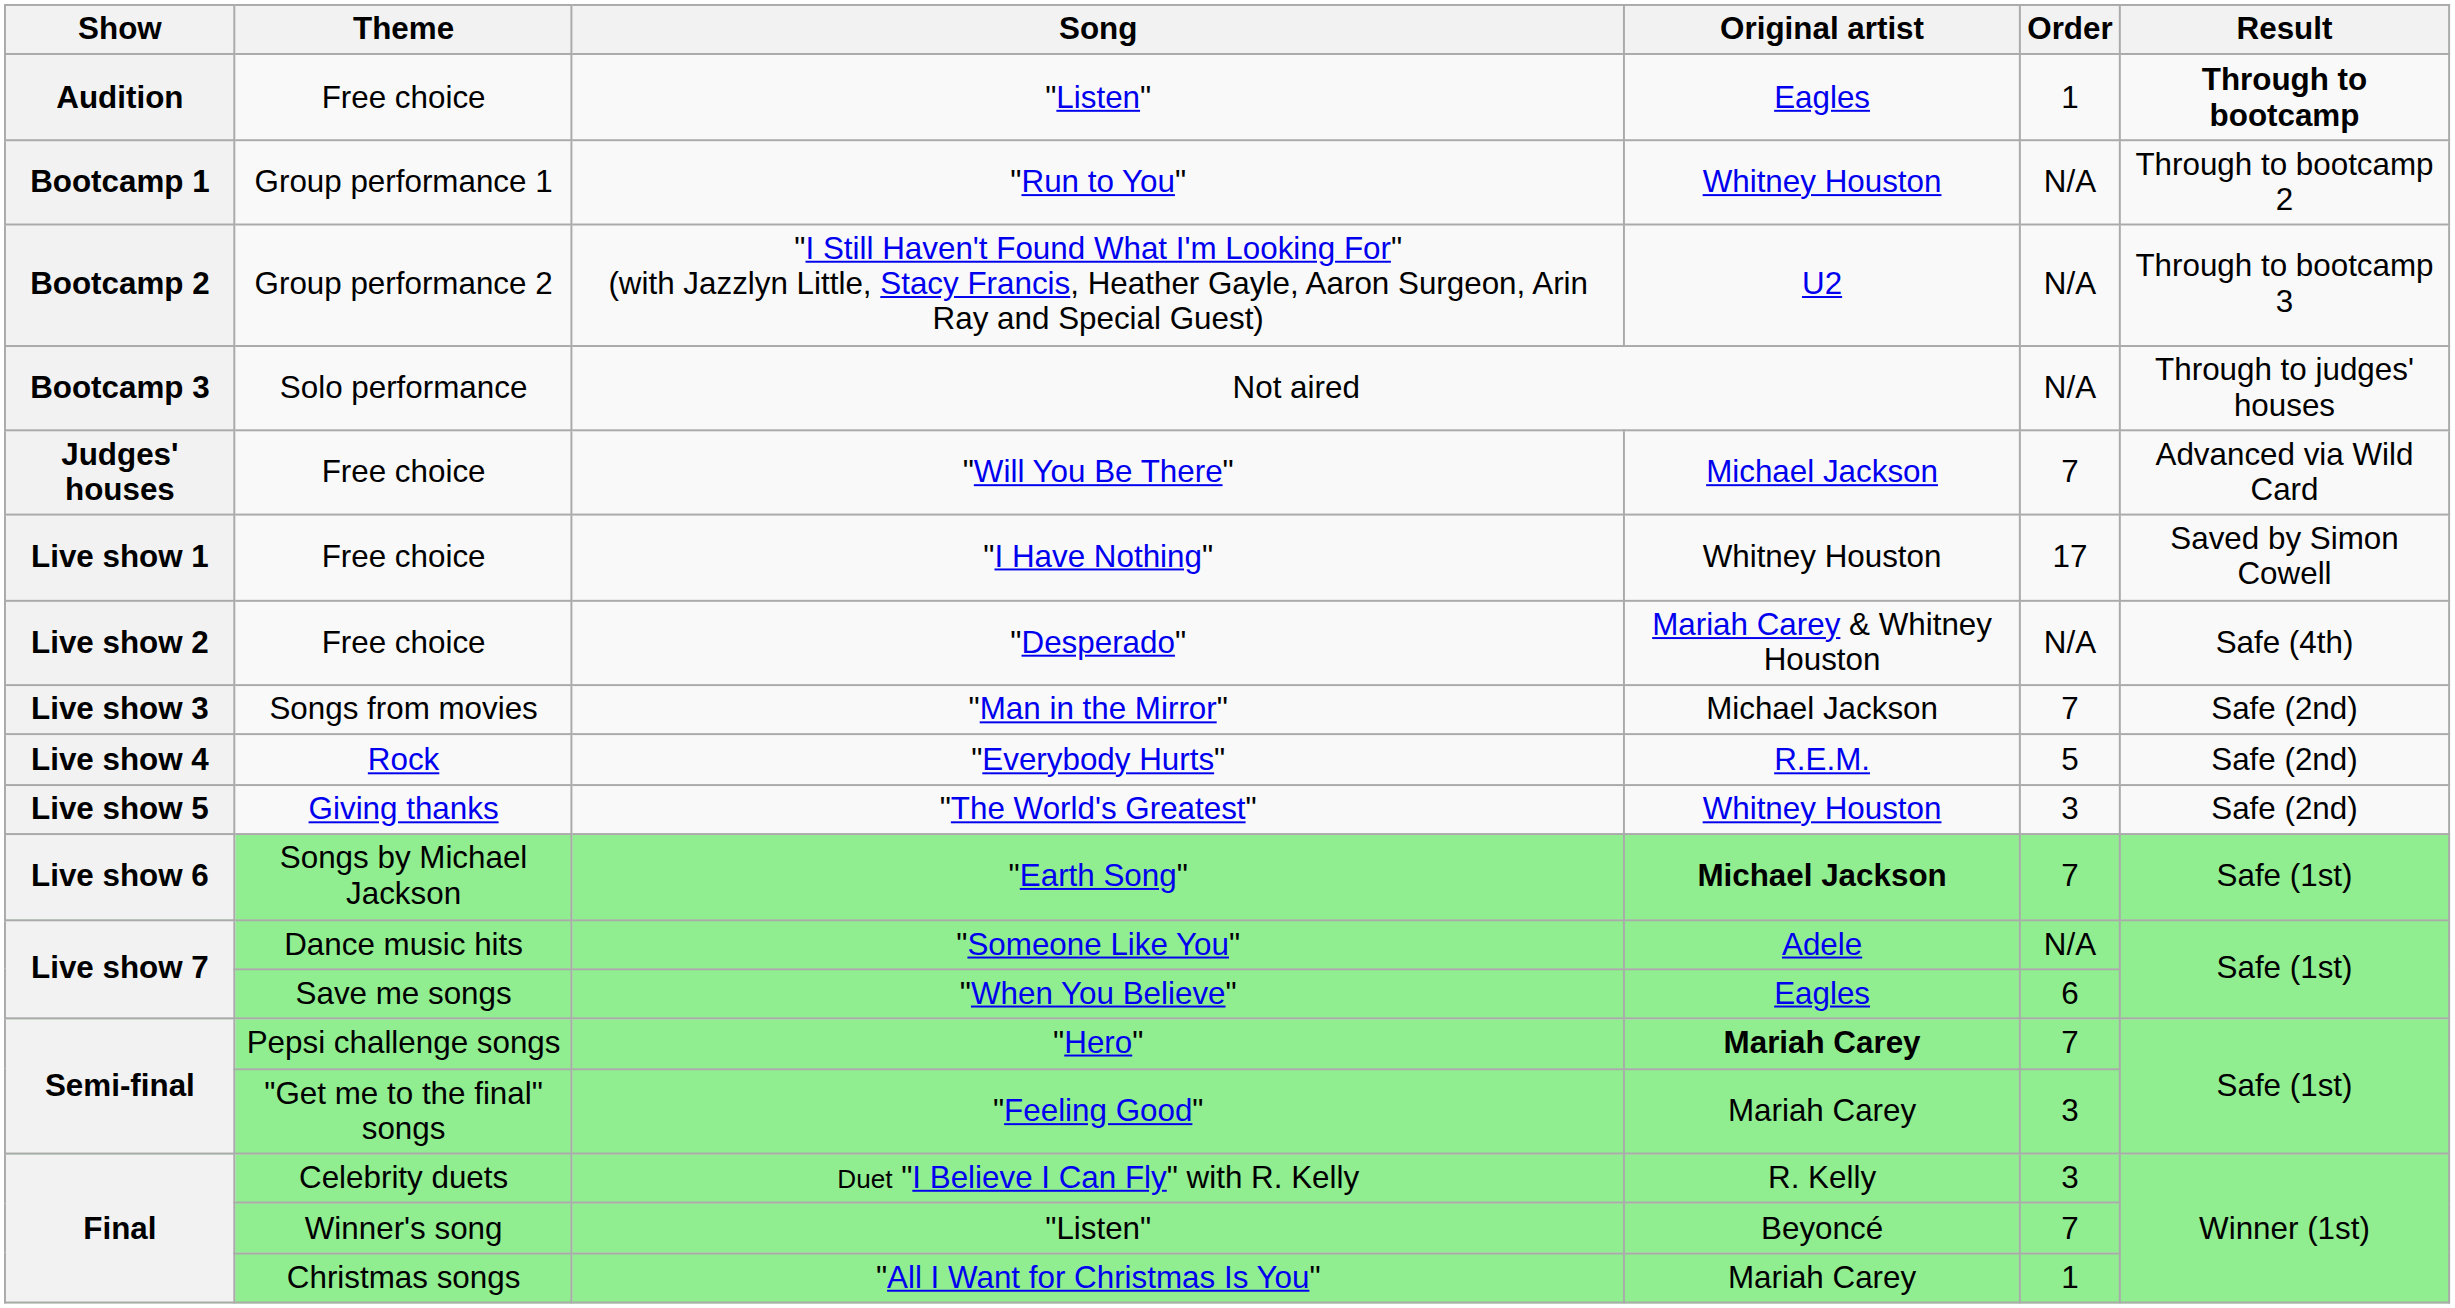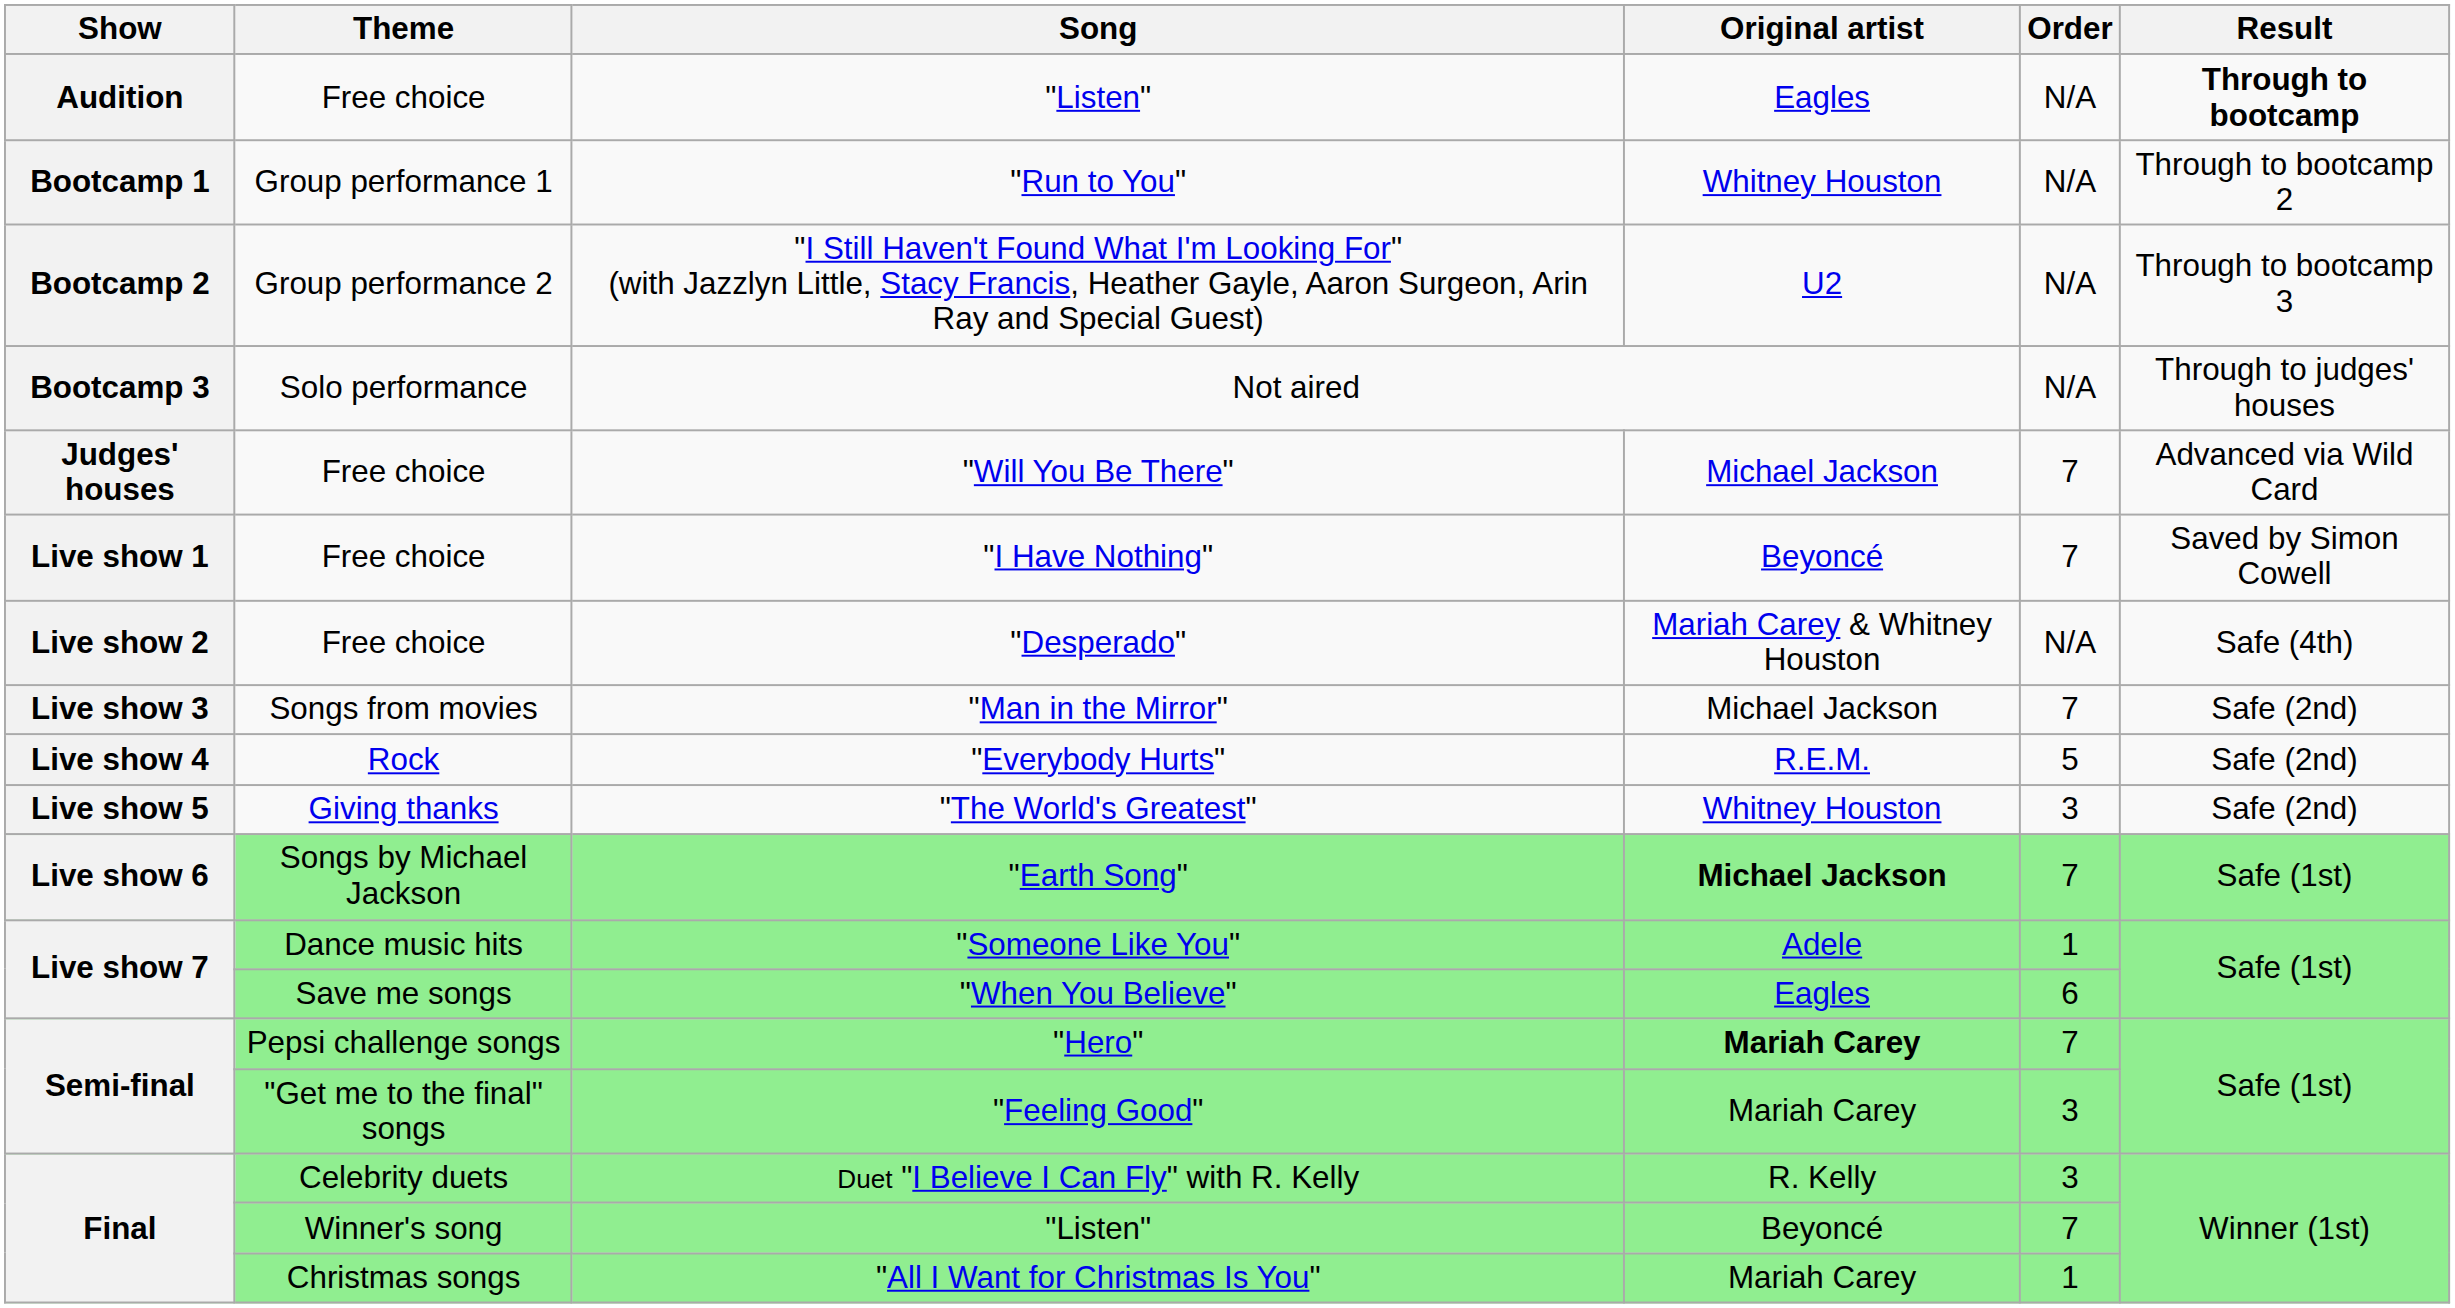 <table class="wikitable" style="text-align:center;">
 <tr>
 <th scope="col">Show</th>
 <th scope="col">Theme</th>
 <th scope="col">Song</th>
 <th scope="col">Original artist</th>
 <th scope="col">Order</th>
 <th scope="col">Result</th>
 </tr>
 <tr>
 <th scope="row">Audition</th>
 <td>Free choice</td>
 <td>"<a href='#'>Listen</a>"</td>
 <td><a href='#'>Eagles</a></td>
-<td>1</td>
+<td>N/A</td>
 <td><strong>Through to bootcamp</strong></td>
 </tr>
 <tr>
 <th scope="row">Bootcamp 1</th>
 <td>Group performance 1</td>
 <td>"<a href='#'>Run to You</a>"</td>
 <td><a href='#'>Whitney Houston</a></td>
 <td>N/A</td>
 <td>Through to bootcamp 2</td>
 </tr>
 <tr>
 <th scope="row">Bootcamp 2</th>
 <td>Group performance 2</td>
 <td>"<a href='#'>I Still Haven't Found What I'm Looking For</a>" <br><span>(with Jazzlyn Little, <a href='#'>Stacy Francis</a>, Heather Gayle, Aaron Surgeon, Arin Ray and Special Guest)</span></td>
 <td><a href='#'>U2</a></td>
 <td>N/A</td>
 <td>Through to bootcamp 3</td>
 </tr>
 <tr>
 <th scope="row">Bootcamp 3</th>
 <td>Solo performance</td>
 <td colspan=2>Not aired</td>
 <td>N/A</td>
 <td>Through to judges' houses</td>
 </tr>
 <tr>
 <th scope="row">Judges' houses</th>
 <td>Free choice</td>
 <td>"<a href='#'>Will You Be There</a>"</td>
 <td><a href='#'>Michael Jackson</a></td>
 <td>7</td>
 <td>Advanced via Wild Card </td>
 </tr>
 <tr>
 <th scope="row">Live show 1</th>
 <td>Free choice</td>
 <td>"<a href='#'>I Have Nothing</a>"</td>
-<td>Whitney Houston </td>
-<td>17</td>
+<td><a href='#'>Beyoncé</a></td>
+<td>7</td>
 <td>Saved by Simon Cowell</td>
 </tr>
 <tr>
 <th scope="row">Live show 2</th>
 <td>Free choice</td>
 <td>"<a href='#'>Desperado</a>"</td>
 <td><a href='#'>Mariah Carey</a> & Whitney Houston </td>
 <td>N/A</td>
 <td>Safe (4th)</td>
 </tr>
 <tr>
 <th scope="row">Live show 3</th>
 <td>Songs from movies</td>
 <td>"<a href='#'>Man in the Mirror</a>"</td>
 <td>Michael Jackson </td>
 <td>7</td>
 <td>Safe (2nd)</td>
 </tr>
 <tr>
 <th scope="row">Live show 4</th>
 <td><a href='#'>Rock</a></td>
 <td>"<a href='#'>Everybody Hurts</a>"</td>
 <td><a href='#'>R.E.M.</a></td>
 <td>5</td>
 <td>Safe (2nd)</td>
 </tr>
 <tr>
 <th scope="row">Live show 5</th>
 <td><a href='#'>Giving thanks</a></td>
 <td>"<a href='#'>The World's Greatest</a>"</td>
 <td><a href='#'>Whitney Houston</a></td>
 <td>3</td>
 <td>Safe (2nd)</td>
 </tr>
 <tr style="background:lightgreen;">
 <th scope="row">Live show 6</th>
 <td>Songs by Michael Jackson </td>
 <td>"<a href='#'>Earth Song</a>"</td>
 <td><strong>Michael Jackson </strong></td>
 <td>7</td>
 <td>Safe (1st)</td>
 </tr>
 <tr style="background:lightgreen;">
 <th rowspan="2" scope="row">Live show 7</th>
 <td>Dance music hits</td>
 <td>"<a href='#'>Someone Like You</a>"</td>
 <td><a href='#'>Adele</a></td>
-<td>N/A</td>
+<td>1</td>
 <td rowspan="2">Safe (1st)</td>
 </tr>
 <tr style="background:lightgreen;">
 <td>Save me songs</td>
 <td>"<a href='#'>When You Believe</a>"</td>
 <td><a href='#'>Eagles</a></td>
 <td>6</td>
 </tr>
 <tr style="background:lightgreen;">
 <th rowspan="2" scope="row">Semi-final</th>
 <td>Pepsi challenge songs</td>
 <td>"<a href='#'>Hero</a>"</td>
 <td><strong>Mariah Carey </strong></td>
 <td>7</td>
 <td rowspan="2">Safe (1st)</td>
 </tr>
 <tr style="background:lightgreen;">
 <td>"Get me to the final" songs</td>
 <td>"<a href='#'>Feeling Good</a>"</td>
 <td>Mariah Carey </td>
 <td>3</td>
 </tr>
 <tr style="background:lightgreen;">
 <th rowspan="3" scope="row">Final</th>
 <td>Celebrity duets</td>
 <td><small>Duet</small> "<a href='#'>I Believe I Can Fly</a>" with R. Kelly </td>
 <td>R. Kelly </td>
 <td>3</td>
 <td rowspan="3" scope="row">Winner (1st)</td>
 </tr>
 <tr style="background:lightgreen;">
 <td>Winner's song</td>
 <td>"Listen"</td>
 <td>Beyoncé </td>
 <td>7</td>
 </tr>
 <tr style="background:lightgreen;">
 <td>Christmas songs</td>
 <td>"<a href='#'>All I Want for Christmas Is You</a>"</td>
 <td>Mariah Carey </td>
 <td>1</td>
 </tr>
 </table>
